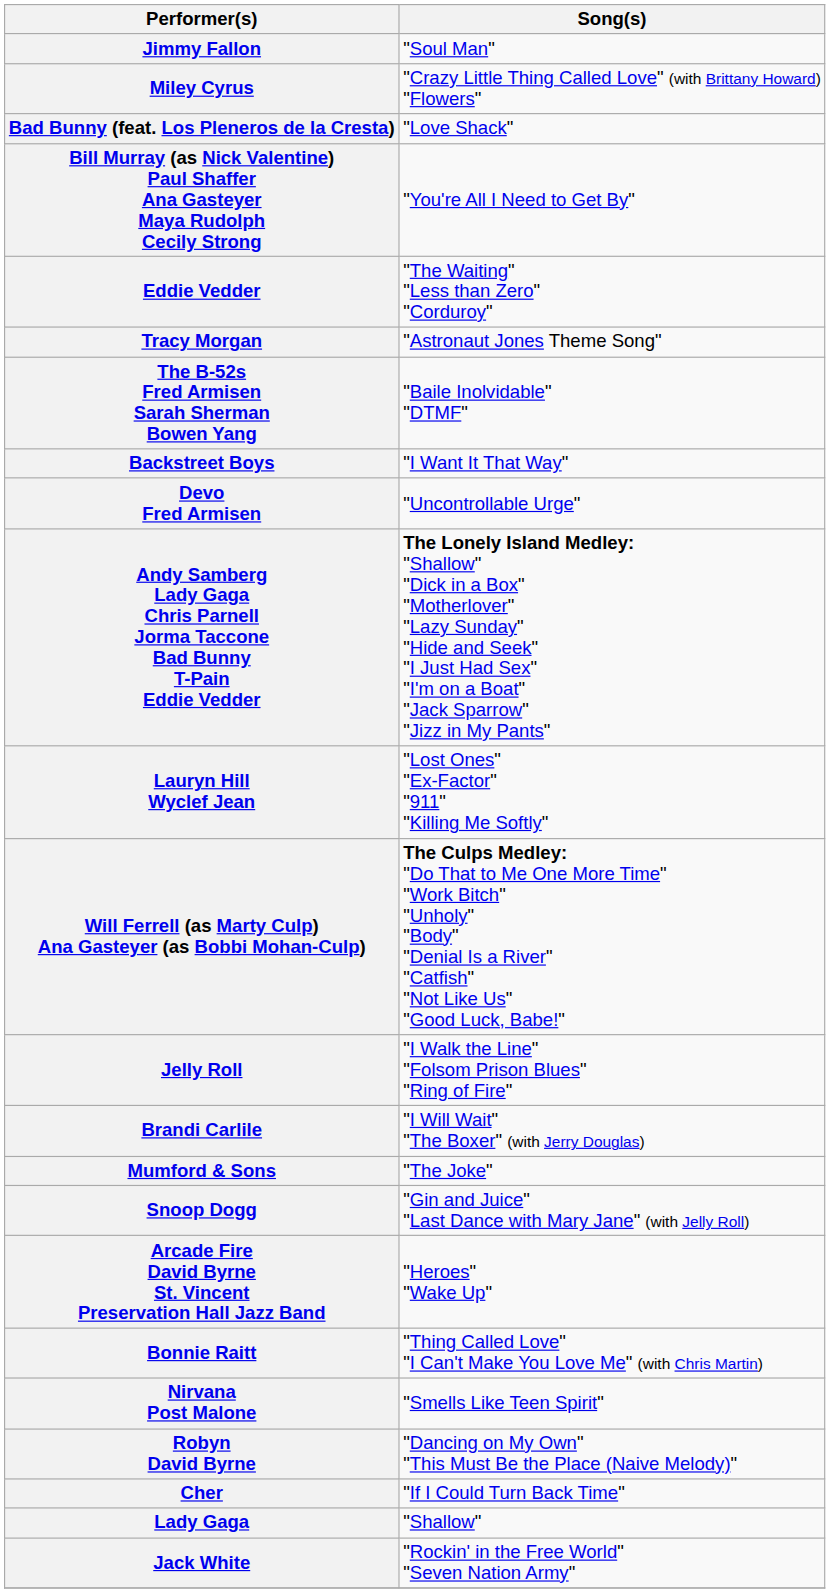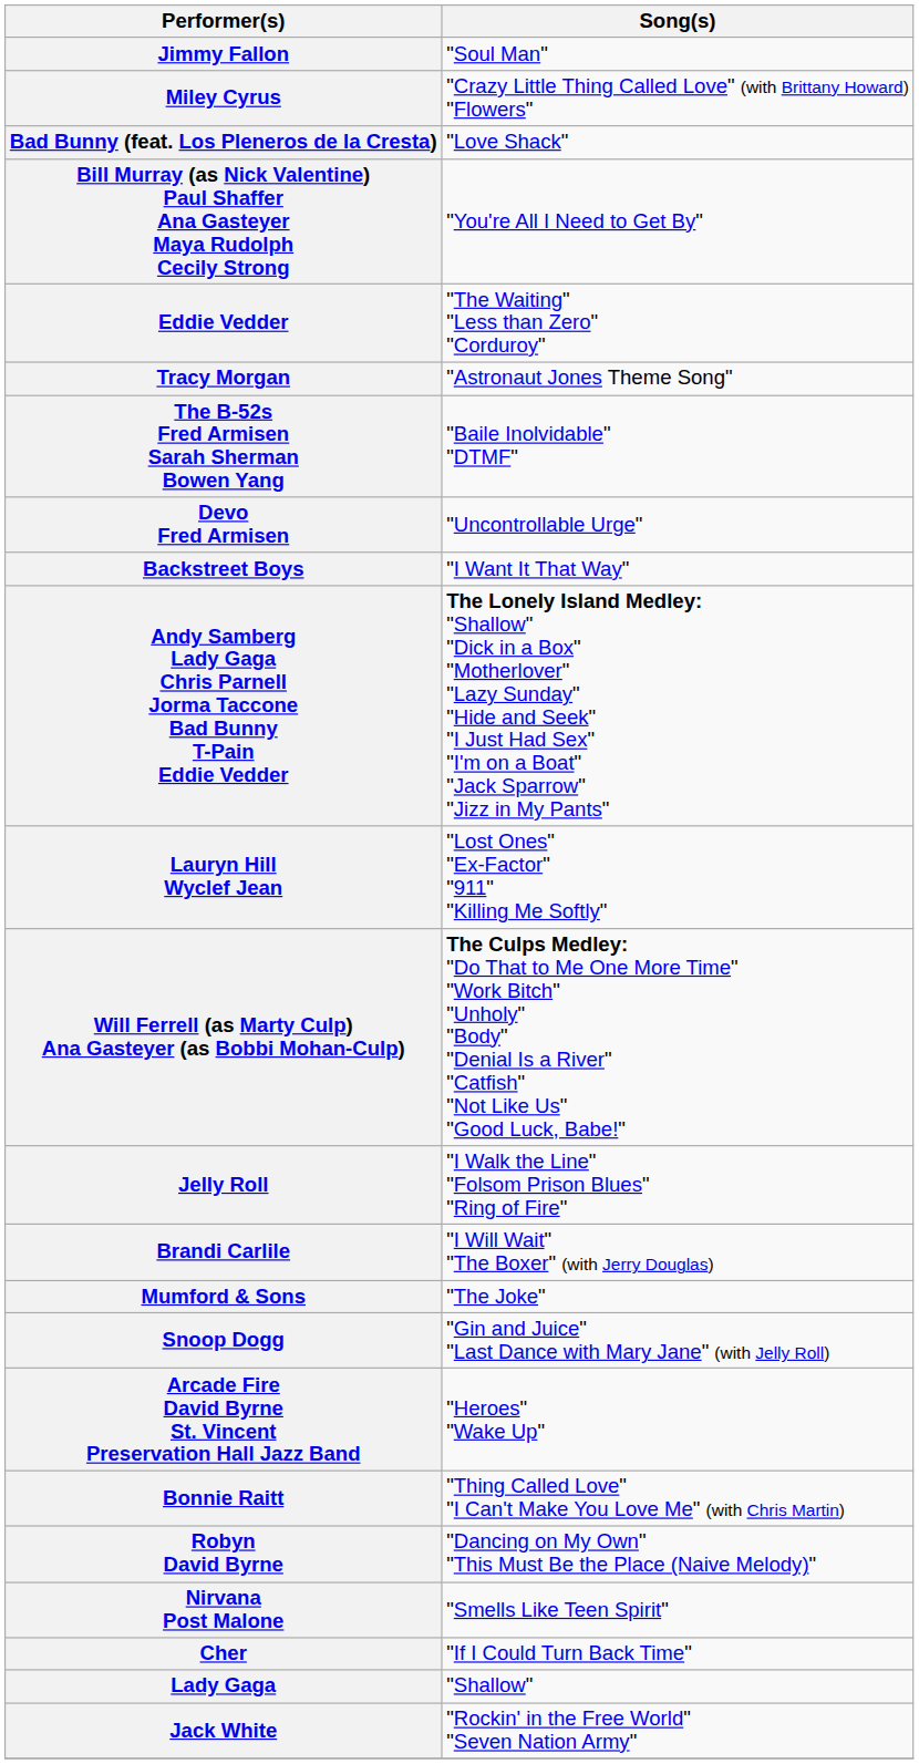 <table class="wikitable plainrowheaders">
 <tr>
 <th scope="col">Performer(s)</th>
 <th scope="col">Song(s)</th>
 </tr>
 <tr>
 <th scope="row"><a href='#'>Jimmy Fallon</a></th>
 <td>"<a href='#'>Soul Man</a>"</td>
 </tr>
 <tr>
 <th scope="row"><a href='#'>Miley Cyrus</a></th>
 <td>"<a href='#'>Crazy Little Thing Called Love</a>" <small>(with <a href='#'>Brittany Howard</a>)</small><br>"<a href='#'>Flowers</a>"</td>
 </tr>
 <tr>
 <th scope="row"><a href='#'>Bad Bunny</a> (feat. <a href='#'>Los Pleneros de la Cresta</a>)</th>
 <td>"<a href='#'>Love Shack</a>"</td>
 </tr>
 <tr>
 <th scope="row"><a href='#'>Bill Murray</a> (as <a href='#'>Nick Valentine</a>)<br><a href='#'>Paul Shaffer</a><br><a href='#'>Ana Gasteyer</a><br><a href='#'>Maya Rudolph</a><br><a href='#'>Cecily Strong</a></th>
 <td>"<a href='#'>You're All I Need to Get By</a>"</td>
 </tr>
 <tr>
 <th scope="row"><a href='#'>Eddie Vedder</a></th>
 <td>"<a href='#'>The Waiting</a>"<br>"<a href='#'>Less than Zero</a>"<br>"<a href='#'>Corduroy</a>"</td>
 </tr>
 <tr>
 <th scope="row"><a href='#'>Tracy Morgan</a></th>
 <td>"<a href='#'>Astronaut Jones</a> Theme Song"</td>
 </tr>
 <tr>
 <th scope="row"><a href='#'>The B-52s</a><br><a href='#'>Fred Armisen</a><br><a href='#'>Sarah Sherman</a><br><a href='#'>Bowen Yang</a></th>
 <td>"<a href='#'>Baile Inolvidable</a>"<br>"<a href='#'>DTMF</a>"</td>
 </tr>
 <tr>
+<th scope="row"><a href='#'>Devo</a><br><a href='#'>Fred Armisen</a></th>
+<td>"<a href='#'>Uncontrollable Urge</a>"</td>
+</tr>
+<tr>
 <th scope="row"><a href='#'>Backstreet Boys</a></th>
 <td>"<a href='#'>I Want It That Way</a>"</td>
-</tr>
-<tr>
-<th scope="row"><a href='#'>Devo</a><br><a href='#'>Fred Armisen</a></th>
-<td>"<a href='#'>Uncontrollable Urge</a>"</td>
 </tr>
 <tr>
 <th scope="row"><a href='#'>Andy Samberg</a><br><a href='#'>Lady Gaga</a><br><a href='#'>Chris Parnell</a><br><a href='#'>Jorma Taccone</a><br><a href='#'>Bad Bunny</a><br><a href='#'>T-Pain</a><br><a href='#'>Eddie Vedder</a></th>
 <td><strong>The Lonely Island Medley:</strong><br>"<a href='#'>Shallow</a>"<br>"<a href='#'>Dick in a Box</a>"<br>"<a href='#'>Motherlover</a>"<br>"<a href='#'>Lazy Sunday</a>"<br>"<a href='#'>Hide and Seek</a>"<br>"<a href='#'>I Just Had Sex</a>"<br>"<a href='#'>I'm on a Boat</a>"<br>"<a href='#'>Jack Sparrow</a>"<br>"<a href='#'>Jizz in My Pants</a>"</td>
 </tr>
 <tr>
 <th scope="row"><a href='#'>Lauryn Hill</a><br><a href='#'>Wyclef Jean</a></th>
 <td>"<a href='#'>Lost Ones</a>"<br>"<a href='#'>Ex-Factor</a>"<br>"<a href='#'>911</a>"<br>"<a href='#'>Killing Me Softly</a>"</td>
 </tr>
 <tr>
 <th scope="row"><a href='#'>Will Ferrell</a> (as <a href='#'>Marty Culp</a>)<br><a href='#'>Ana Gasteyer</a> (as <a href='#'>Bobbi Mohan-Culp</a>)</th>
 <td><strong>The Culps Medley:</strong><br>"<a href='#'>Do That to Me One More Time</a>"<br>"<a href='#'>Work Bitch</a>"<br>"<a href='#'>Unholy</a>"<br>"<a href='#'>Body</a>"<br>"<a href='#'>Denial Is a River</a>"<br>"<a href='#'>Catfish</a>"<br>"<a href='#'>Not Like Us</a>"<br>"<a href='#'>Good Luck, Babe!</a>"</td>
 </tr>
 <tr>
 <th scope="row"><a href='#'>Jelly Roll</a></th>
 <td>"<a href='#'>I Walk the Line</a>"<br>"<a href='#'>Folsom Prison Blues</a>"<br>"<a href='#'>Ring of Fire</a>"</td>
 </tr>
 <tr>
 <th scope="row"><a href='#'>Brandi Carlile</a></th>
 <td>"<a href='#'>I Will Wait</a>"<br>"<a href='#'>The Boxer</a>" <small>(with <a href='#'>Jerry Douglas</a>)</small></td>
 </tr>
 <tr>
 <th scope="row"><a href='#'>Mumford & Sons</a></th>
 <td>"<a href='#'>The Joke</a>"</td>
 </tr>
 <tr>
 <th scope="row"><a href='#'>Snoop Dogg</a></th>
 <td>"<a href='#'>Gin and Juice</a>"<br>"<a href='#'>Last Dance with Mary Jane</a>" <small>(with <a href='#'>Jelly Roll</a>)</small></td>
 </tr>
 <tr>
 <th scope="row"><a href='#'>Arcade Fire</a><br><a href='#'>David Byrne</a><br><a href='#'>St. Vincent</a><br><a href='#'>Preservation Hall Jazz Band</a></th>
 <td>"<a href='#'>Heroes</a>"<br>"<a href='#'>Wake Up</a>"</td>
 </tr>
 <tr>
 <th scope="row"><a href='#'>Bonnie Raitt</a></th>
 <td>"<a href='#'>Thing Called Love</a>"<br>"<a href='#'>I Can't Make You Love Me</a>" <small>(with <a href='#'>Chris Martin</a>)</small></td>
 </tr>
 <tr>
+<th scope="row"><a href='#'>Robyn</a><br><a href='#'>David Byrne</a></th>
+<td>"<a href='#'>Dancing on My Own</a>"<br>"<a href='#'>This Must Be the Place (Naive Melody)</a>"</td>
+</tr>
+<tr>
 <th scope="row"><a href='#'>Nirvana</a><br><a href='#'>Post Malone</a></th>
 <td>"<a href='#'>Smells Like Teen Spirit</a>"</td>
-</tr>
-<tr>
-<th scope="row"><a href='#'>Robyn</a><br><a href='#'>David Byrne</a></th>
-<td>"<a href='#'>Dancing on My Own</a>"<br>"<a href='#'>This Must Be the Place (Naive Melody)</a>"</td>
 </tr>
 <tr>
 <th scope="row"><a href='#'>Cher</a></th>
 <td>"<a href='#'>If I Could Turn Back Time</a>"</td>
 </tr>
 <tr>
 <th scope="row"><a href='#'>Lady Gaga</a></th>
 <td>"<a href='#'>Shallow</a>"</td>
 </tr>
 <tr>
 <th scope="row"><a href='#'>Jack White</a></th>
 <td>"<a href='#'>Rockin' in the Free World</a>"<br>"<a href='#'>Seven Nation Army</a>"</td>
 </tr>
 <tr>
 </tr>
 </table>
